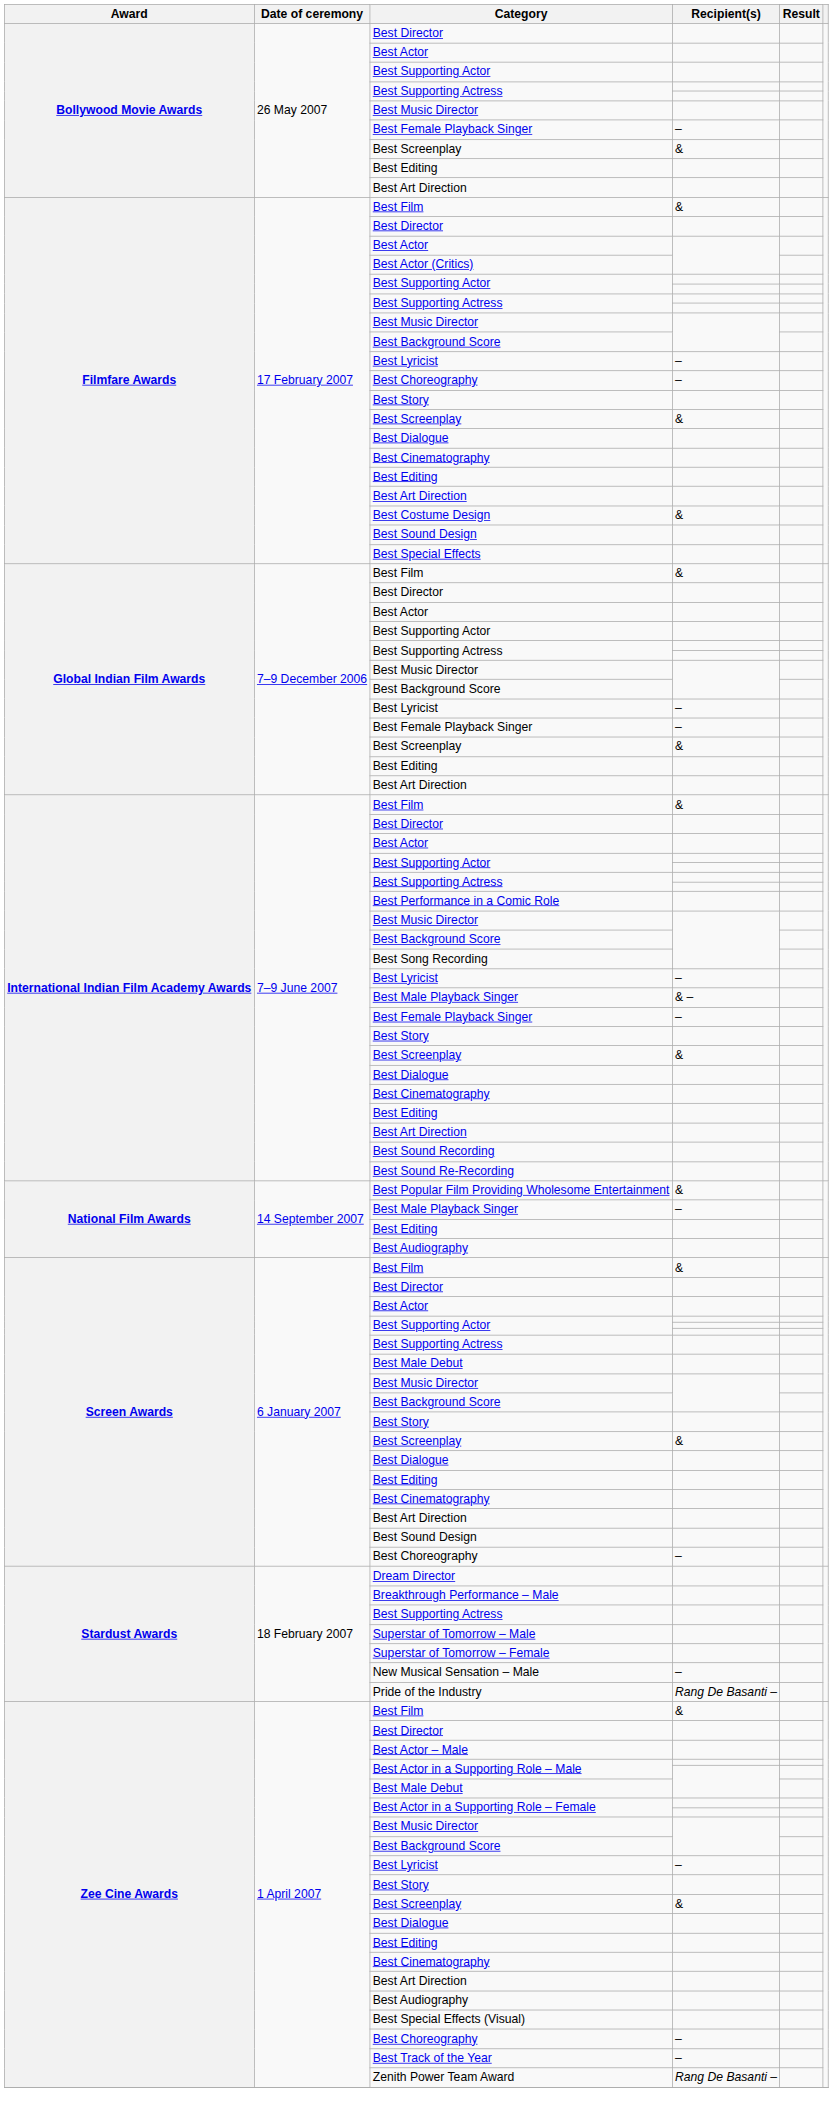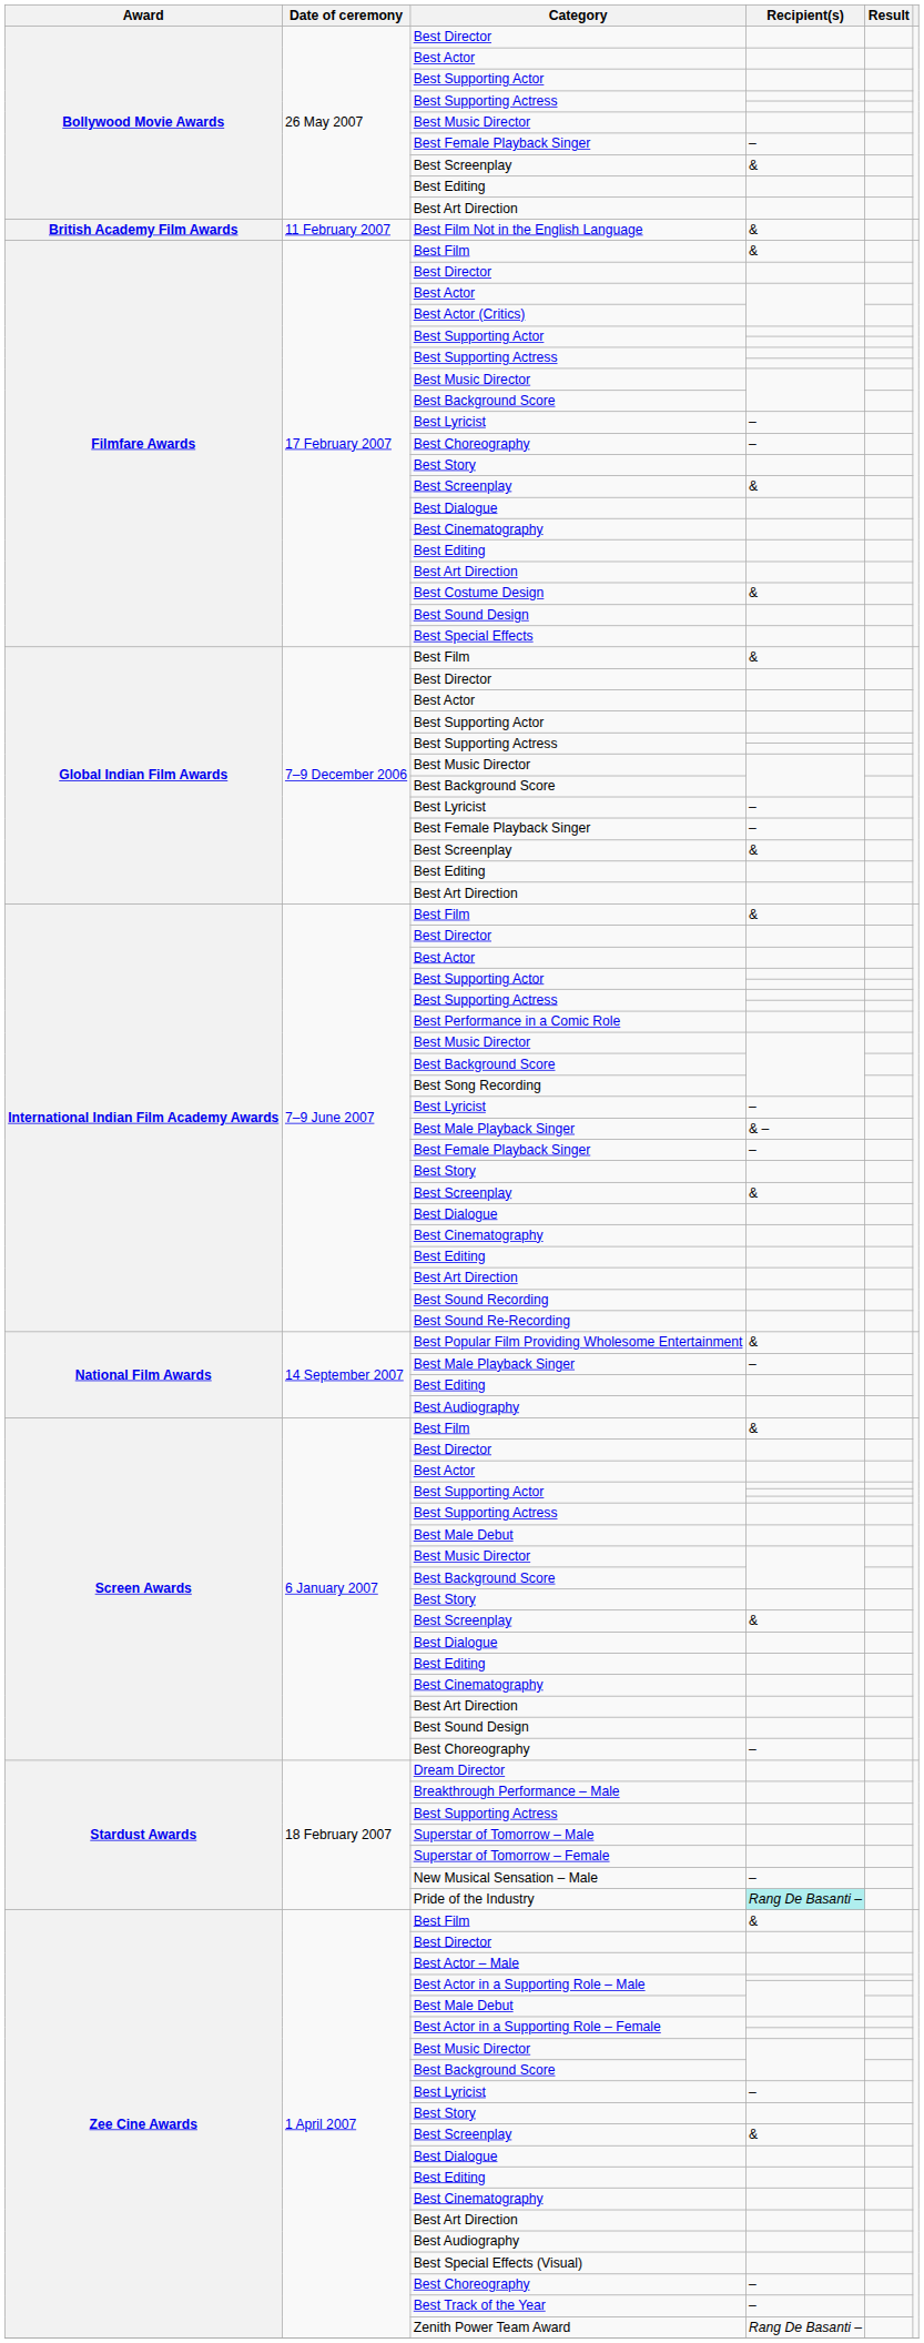 <table class="wikitable plainrowheaders sortable">
 <tr>
 <th scope="col">Award</th>
 <th scope="col">Date of ceremony</th>
 <th scope="col">Category</th>
 <th scope="col">Recipient(s)</th>
 <th scope="col">Result</th>
 <th scope="col" class="unsortable"></th>
 </tr>
 <tr>
 <th scope="row" rowspan="10"><a href='#'>Bollywood Movie Awards</a></th>
 <td rowspan="10">26 May 2007</td>
 <td><a href='#'>Best Director</a></td>
 <td></td>
 <td></td>
 <td style="text-align:center;" rowspan="10"><br></td>
 </tr>
 <tr>
 <td><a href='#'>Best Actor</a></td>
 <td></td>
 <td></td>
 </tr>
 <tr>
 <td><a href='#'>Best Supporting Actor</a></td>
 <td></td>
 <td></td>
 </tr>
 <tr>
 <td rowspan="2"><a href='#'>Best Supporting Actress</a></td>
 <td></td>
 <td></td>
 </tr>
 <tr>
 <td></td>
 <td></td>
 </tr>
 <tr>
 <td><a href='#'>Best Music Director</a></td>
 <td></td>
 <td></td>
 </tr>
 <tr>
 <td><a href='#'>Best Female Playback Singer</a></td>
 <td> – </td>
 <td></td>
 </tr>
 <tr>
 <td>Best Screenplay</td>
 <td> & </td>
 <td></td>
 </tr>
 <tr>
 <td>Best Editing</td>
 <td></td>
 <td></td>
 </tr>
 <tr>
 <td>Best Art Direction</td>
 <td></td>
 <td></td>
+</tr>
+<tr>
+<th scope="row"><a href='#'>British Academy Film Awards</a></th>
+<td><a href='#'>11 February 2007</a></td>
+<td><a href='#'>Best Film Not in the English Language</a></td>
+<td> & </td>
+<td></td>
+<td style="text-align:center;"></td>
 </tr>
 <tr>
 <th scope="row" rowspan="21"><a href='#'>Filmfare Awards</a></th>
 <td rowspan="21"><a href='#'>17 February 2007</a></td>
 <td><a href='#'>Best Film</a></td>
 <td> & </td>
 <td></td>
 <td style="text-align:center;" rowspan="21"><br><br></td>
 </tr>
 <tr>
 <td><a href='#'>Best Director</a></td>
 <td></td>
 <td></td>
 </tr>
 <tr>
 <td><a href='#'>Best Actor</a></td>
 <td rowspan="2"></td>
 <td></td>
 </tr>
 <tr>
 <td><a href='#'>Best Actor (Critics)</a></td>
 <td></td>
 </tr>
 <tr>
 <td rowspan="2"><a href='#'>Best Supporting Actor</a></td>
 <td></td>
 <td></td>
 </tr>
 <tr>
 <td></td>
 <td></td>
 </tr>
 <tr>
 <td rowspan="2"><a href='#'>Best Supporting Actress</a></td>
 <td></td>
 <td></td>
 </tr>
 <tr>
 <td></td>
 <td></td>
 </tr>
 <tr>
 <td><a href='#'>Best Music Director</a></td>
 <td rowspan="2"></td>
 <td></td>
 </tr>
 <tr>
 <td><a href='#'>Best Background Score</a></td>
 <td></td>
 </tr>
 <tr>
 <td><a href='#'>Best Lyricist</a></td>
 <td> – </td>
 <td></td>
 </tr>
 <tr>
 <td><a href='#'>Best Choreography</a></td>
 <td> – </td>
 <td></td>
 </tr>
 <tr>
 <td><a href='#'>Best Story</a></td>
 <td></td>
 <td></td>
 </tr>
 <tr>
 <td><a href='#'>Best Screenplay</a></td>
 <td> & </td>
 <td></td>
 </tr>
 <tr>
 <td><a href='#'>Best Dialogue</a></td>
 <td></td>
 <td></td>
 </tr>
 <tr>
 <td><a href='#'>Best Cinematography</a></td>
 <td></td>
 <td></td>
 </tr>
 <tr>
 <td><a href='#'>Best Editing</a></td>
 <td></td>
 <td></td>
 </tr>
 <tr>
 <td><a href='#'>Best Art Direction</a></td>
 <td></td>
 <td></td>
 </tr>
 <tr>
 <td><a href='#'>Best Costume Design</a></td>
 <td> & </td>
 <td></td>
 </tr>
 <tr>
 <td><a href='#'>Best Sound Design</a></td>
 <td></td>
 <td></td>
 </tr>
 <tr>
 <td><a href='#'>Best Special Effects</a></td>
 <td></td>
 <td></td>
 </tr>
 <tr>
 <th rowspan="13" scope="row"><a href='#'>Global Indian Film Awards</a></th>
 <td rowspan="13"><a href='#'>7–9 December 2006</a></td>
 <td>Best Film</td>
 <td> & </td>
 <td></td>
 <td rowspan="13" style="text-align:center;"><br><br></td>
 </tr>
 <tr>
 <td>Best Director</td>
 <td></td>
 <td></td>
 </tr>
 <tr>
 <td>Best Actor</td>
 <td></td>
 <td></td>
 </tr>
 <tr>
 <td>Best Supporting Actor</td>
 <td></td>
 <td></td>
 </tr>
 <tr>
 <td rowspan="2">Best Supporting Actress</td>
 <td></td>
 <td></td>
 </tr>
 <tr>
 <td></td>
 <td></td>
 </tr>
 <tr>
 <td>Best Music Director</td>
 <td rowspan="2"></td>
 <td></td>
 </tr>
 <tr>
 <td>Best Background Score</td>
 <td></td>
 </tr>
 <tr>
 <td>Best Lyricist</td>
 <td> – </td>
 <td></td>
 </tr>
 <tr>
 <td>Best Female Playback Singer</td>
 <td> – </td>
 <td></td>
 </tr>
 <tr>
 <td>Best Screenplay</td>
 <td> & </td>
 <td></td>
 </tr>
 <tr>
 <td>Best Editing</td>
 <td></td>
 <td></td>
 </tr>
 <tr>
 <td>Best Art Direction</td>
 <td></td>
 <td></td>
 </tr>
 <tr>
 <th scope="row" rowspan="22"><a href='#'>International Indian Film Academy Awards</a></th>
 <td rowspan="22"><a href='#'>7–9 June 2007</a></td>
 <td><a href='#'>Best Film</a></td>
 <td> & </td>
 <td></td>
 <td style="text-align:center;" rowspan="22"><br><br><br></td>
 </tr>
 <tr>
 <td><a href='#'>Best Director</a></td>
 <td></td>
 <td></td>
 </tr>
 <tr>
 <td><a href='#'>Best Actor</a></td>
 <td></td>
 <td></td>
 </tr>
 <tr>
 <td rowspan="2"><a href='#'>Best Supporting Actor</a></td>
 <td></td>
 <td></td>
 </tr>
 <tr>
 <td></td>
 <td></td>
 </tr>
 <tr>
 <td rowspan="2"><a href='#'>Best Supporting Actress</a></td>
 <td></td>
 <td></td>
 </tr>
 <tr>
 <td></td>
 <td></td>
 </tr>
 <tr>
 <td><a href='#'>Best Performance in a Comic Role</a></td>
 <td></td>
 <td></td>
 </tr>
 <tr>
 <td><a href='#'>Best Music Director</a></td>
 <td rowspan="3"></td>
 <td></td>
 </tr>
 <tr>
 <td><a href='#'>Best Background Score</a></td>
 <td></td>
 </tr>
 <tr>
 <td>Best Song Recording</td>
 <td></td>
 </tr>
 <tr>
 <td><a href='#'>Best Lyricist</a></td>
 <td> – </td>
 <td></td>
 </tr>
 <tr>
 <td><a href='#'>Best Male Playback Singer</a></td>
 <td> &  – </td>
 <td></td>
 </tr>
 <tr>
 <td><a href='#'>Best Female Playback Singer</a></td>
 <td> – </td>
 <td></td>
 </tr>
 <tr>
 <td><a href='#'>Best Story</a></td>
 <td></td>
 <td></td>
 </tr>
 <tr>
 <td><a href='#'>Best Screenplay</a></td>
 <td> & </td>
 <td></td>
 </tr>
 <tr>
 <td><a href='#'>Best Dialogue</a></td>
 <td></td>
 <td></td>
 </tr>
 <tr>
 <td><a href='#'>Best Cinematography</a></td>
 <td></td>
 <td></td>
 </tr>
 <tr>
 <td><a href='#'>Best Editing</a></td>
 <td></td>
 <td></td>
 </tr>
 <tr>
 <td><a href='#'>Best Art Direction</a></td>
 <td></td>
 <td></td>
 </tr>
 <tr>
 <td><a href='#'>Best Sound Recording</a></td>
 <td></td>
 <td></td>
 </tr>
 <tr>
 <td><a href='#'>Best Sound Re-Recording</a></td>
 <td></td>
 <td></td>
 </tr>
 <tr>
 <th scope="row" rowspan="4"><a href='#'>National Film Awards</a></th>
 <td rowspan="4"><a href='#'>14 September 2007</a></td>
 <td><a href='#'>Best Popular Film Providing Wholesome Entertainment</a></td>
 <td> & </td>
 <td></td>
 <td style="text-align:center;" rowspan="4"></td>
 </tr>
 <tr>
 <td><a href='#'>Best Male Playback Singer</a></td>
 <td> – </td>
 <td></td>
 </tr>
 <tr>
 <td><a href='#'>Best Editing</a></td>
 <td></td>
 <td></td>
 </tr>
 <tr>
 <td><a href='#'>Best Audiography</a></td>
 <td></td>
 <td></td>
 </tr>
 <tr>
 <th scope="row" rowspan="18"><a href='#'>Screen Awards</a></th>
 <td rowspan="18"><a href='#'>6 January 2007</a></td>
 <td><a href='#'>Best Film</a></td>
 <td> & </td>
 <td></td>
 <td style="text-align:center;" rowspan="18"><br></td>
 </tr>
 <tr>
 <td><a href='#'>Best Director</a></td>
 <td></td>
 <td></td>
 </tr>
 <tr>
 <td><a href='#'>Best Actor</a></td>
 <td></td>
 <td></td>
 </tr>
 <tr>
 <td rowspan="3"><a href='#'>Best Supporting Actor</a></td>
 <td></td>
 <td></td>
 </tr>
 <tr>
 <td></td>
 <td></td>
 </tr>
 <tr>
 <td></td>
 <td></td>
 </tr>
 <tr>
 <td><a href='#'>Best Supporting Actress</a></td>
 <td></td>
 <td></td>
 </tr>
 <tr>
 <td><a href='#'>Best Male Debut</a></td>
 <td></td>
 <td></td>
 </tr>
 <tr>
 <td><a href='#'>Best Music Director</a></td>
 <td rowspan="2"></td>
 <td></td>
 </tr>
 <tr>
 <td><a href='#'>Best Background Score</a></td>
 <td></td>
 </tr>
 <tr>
 <td><a href='#'>Best Story</a></td>
 <td></td>
 <td></td>
 </tr>
 <tr>
 <td><a href='#'>Best Screenplay</a></td>
 <td> & </td>
 <td></td>
 </tr>
 <tr>
 <td><a href='#'>Best Dialogue</a></td>
 <td></td>
 <td></td>
 </tr>
 <tr>
 <td><a href='#'>Best Editing</a></td>
 <td></td>
 <td></td>
 </tr>
 <tr>
 <td><a href='#'>Best Cinematography</a></td>
 <td></td>
 <td></td>
 </tr>
 <tr>
 <td>Best Art Direction</td>
 <td></td>
 <td></td>
 </tr>
 <tr>
 <td>Best Sound Design</td>
 <td></td>
 <td></td>
 </tr>
 <tr>
 <td>Best Choreography</td>
 <td> – </td>
 <td></td>
 </tr>
 <tr>
 <th scope="row" rowspan="7"><a href='#'>Stardust Awards</a></th>
 <td rowspan="7">18 February 2007</td>
 <td><a href='#'>Dream Director</a></td>
 <td></td>
 <td></td>
 <td style="text-align:center;" rowspan="7"><br></td>
 </tr>
 <tr>
 <td><a href='#'>Breakthrough Performance – Male</a></td>
 <td></td>
 <td></td>
 </tr>
 <tr>
 <td><a href='#'>Best Supporting Actress</a></td>
 <td></td>
 <td></td>
 </tr>
 <tr>
 <td><a href='#'>Superstar of Tomorrow – Male</a></td>
 <td></td>
 <td></td>
 </tr>
 <tr>
 <td><a href='#'>Superstar of Tomorrow – Female</a></td>
 <td></td>
 <td></td>
 </tr>
 <tr>
 <td>New Musical Sensation – Male</td>
 <td> – </td>
 <td></td>
 </tr>
 <tr>
 <td>Pride of the Industry</td>
-<td><em>Rang De Basanti</em> – </td>
+<td style="background: paleturquoise;"><em>Rang De Basanti</em> – </td>
 <td></td>
 </tr>
 <tr>
 <th scope="row" rowspan="22"><a href='#'>Zee Cine Awards</a></th>
 <td rowspan="22"><a href='#'>1 April 2007</a></td>
 <td><a href='#'>Best Film</a></td>
 <td> & </td>
 <td></td>
 <td style="text-align:center;" rowspan="22"><br><br><br></td>
 </tr>
 <tr>
 <td><a href='#'>Best Director</a></td>
 <td></td>
 <td></td>
 </tr>
 <tr>
 <td><a href='#'>Best Actor – Male</a></td>
 <td></td>
 <td></td>
 </tr>
 <tr>
 <td rowspan="2"><a href='#'>Best Actor in a Supporting Role – Male</a></td>
 <td></td>
 <td></td>
 </tr>
 <tr>
 <td rowspan="2"></td>
 <td></td>
 </tr>
 <tr>
 <td><a href='#'>Best Male Debut</a></td>
 <td></td>
 </tr>
 <tr>
 <td rowspan="2"><a href='#'>Best Actor in a Supporting Role – Female</a></td>
 <td></td>
 <td></td>
 </tr>
 <tr>
 <td></td>
 <td></td>
 </tr>
 <tr>
 <td><a href='#'>Best Music Director</a></td>
 <td rowspan="2"></td>
 <td></td>
 </tr>
 <tr>
 <td><a href='#'>Best Background Score</a></td>
 <td></td>
 </tr>
 <tr>
 <td><a href='#'>Best Lyricist</a></td>
 <td> – </td>
 <td></td>
 </tr>
 <tr>
 <td><a href='#'>Best Story</a></td>
 <td></td>
 <td></td>
 </tr>
 <tr>
 <td><a href='#'>Best Screenplay</a></td>
 <td> & </td>
 <td></td>
 </tr>
 <tr>
 <td><a href='#'>Best Dialogue</a></td>
 <td></td>
 <td></td>
 </tr>
 <tr>
 <td><a href='#'>Best Editing</a></td>
 <td></td>
 <td></td>
 </tr>
 <tr>
 <td><a href='#'>Best Cinematography</a></td>
 <td></td>
 <td></td>
 </tr>
 <tr>
 <td>Best Art Direction</td>
 <td></td>
 <td></td>
 </tr>
 <tr>
 <td>Best Audiography</td>
 <td></td>
 <td></td>
 </tr>
 <tr>
 <td>Best Special Effects (Visual)</td>
 <td></td>
 <td></td>
 </tr>
 <tr>
 <td><a href='#'>Best Choreography</a></td>
 <td> – </td>
 <td></td>
 </tr>
 <tr>
 <td><a href='#'>Best Track of the Year</a></td>
 <td> – </td>
 <td></td>
 </tr>
 <tr>
 <td>Zenith Power Team Award</td>
 <td><em>Rang De Basanti</em> – </td>
 <td></td>
 </tr>
 <tr>
 </tr>
 </table>
